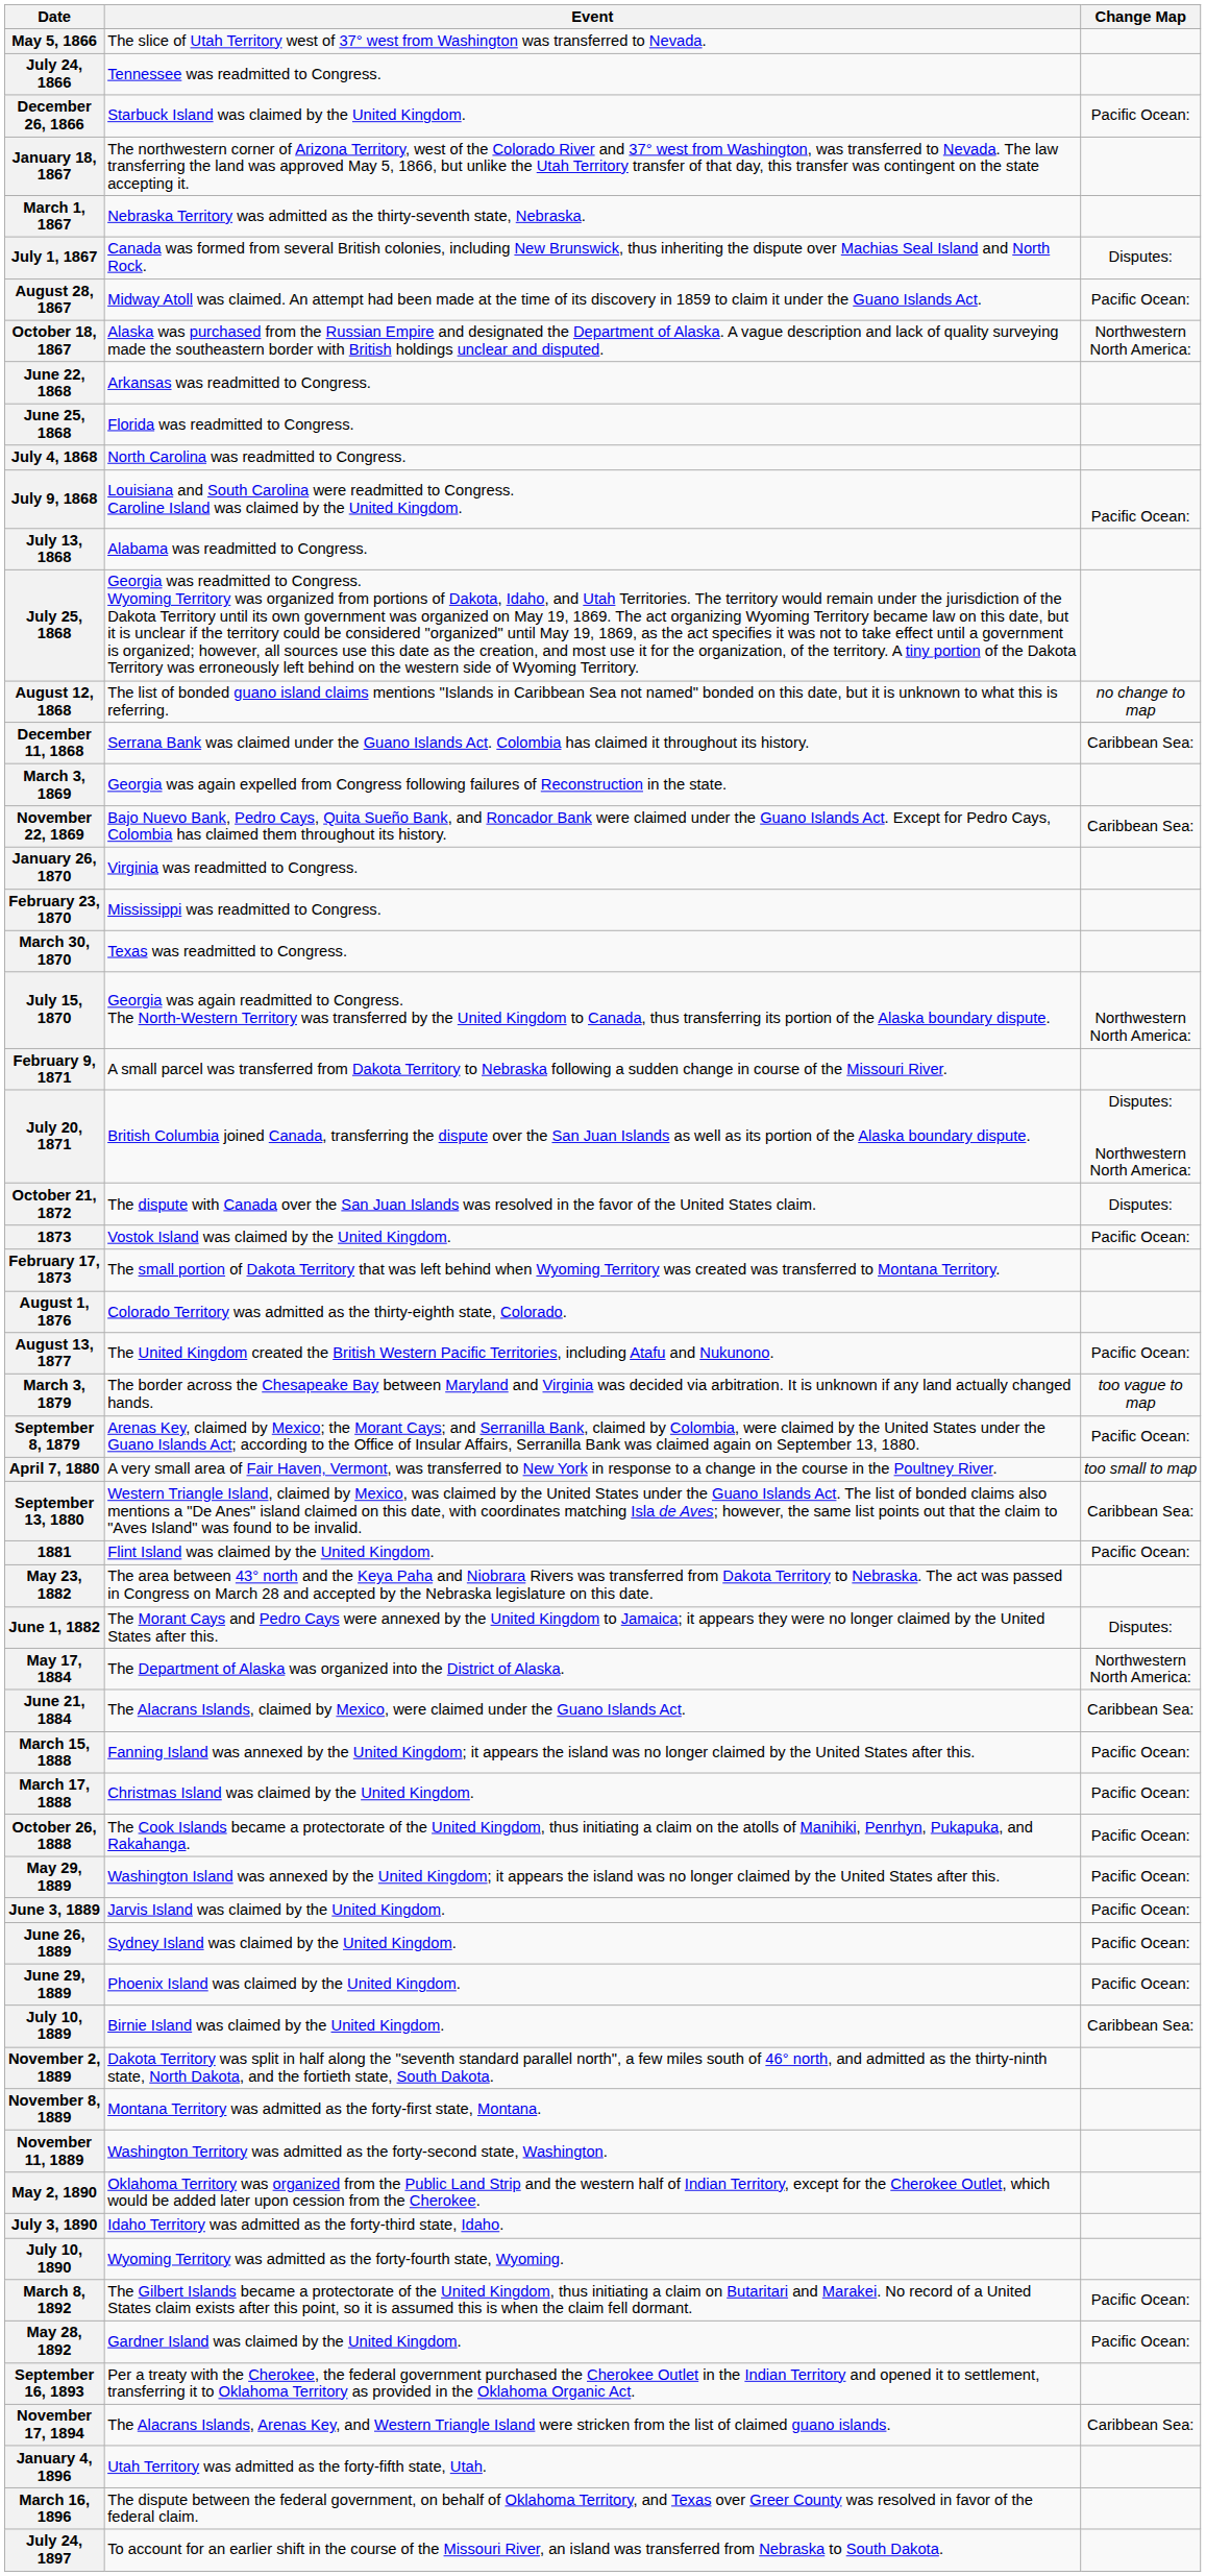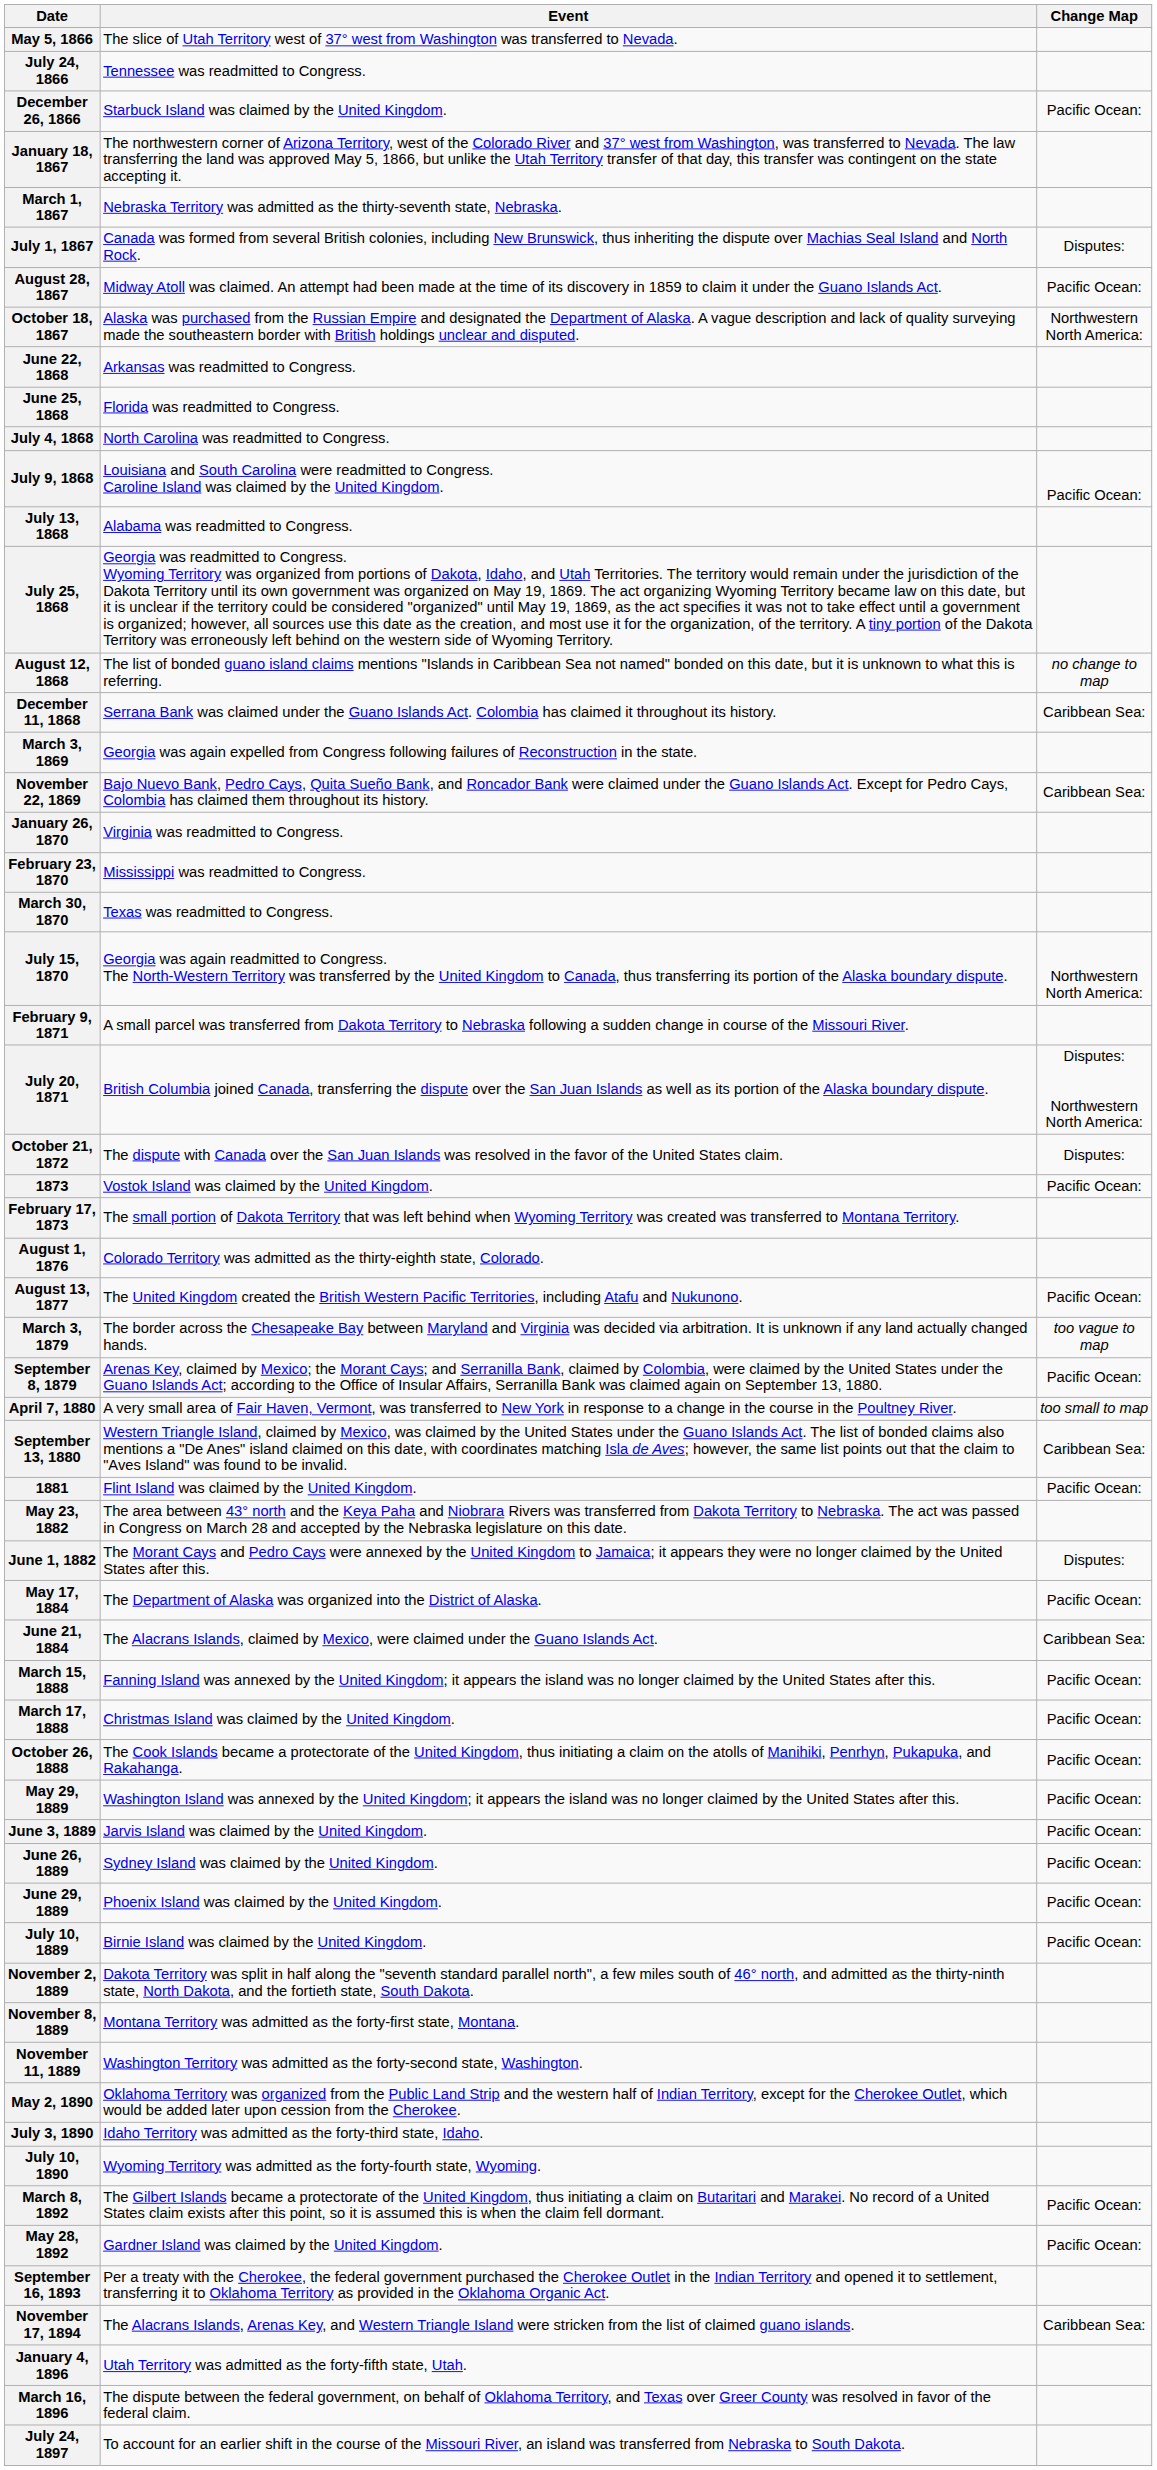 <table class="wikitable plainrowheaders">
 <tr>
 <th scope="col">Date</th>
 <th scope="col">Event</th>
 <th scope="col">Change Map</th>
 </tr>
 <tr>
 <th scope=row>May 5, 1866</th>
 <td>The slice of <a href='#'>Utah Territory</a> west of <a href='#'>37° west from Washington</a> was transferred to <a href='#'>Nevada</a>.</td>
 <td></td>
 </tr>
 <tr>
 <th scope=row>July 24, 1866</th>
 <td><a href='#'>Tennessee</a> was readmitted to Congress.</td>
 <td></td>
 </tr>
 <tr>
 <th scope=row>December 26, 1866</th>
 <td><a href='#'>Starbuck Island</a> was claimed by the <a href='#'>United Kingdom</a>.</td>
 <td align="center">Pacific Ocean:<br></td>
 </tr>
 <tr>
 <th scope=row>January 18, 1867</th>
 <td>The northwestern corner of <a href='#'>Arizona Territory</a>, west of the <a href='#'>Colorado River</a> and <a href='#'>37° west from Washington</a>, was transferred to <a href='#'>Nevada</a>. The law transferring the land was approved May 5, 1866, but unlike the <a href='#'>Utah Territory</a> transfer of that day, this transfer was contingent on the state accepting it.</td>
 <td></td>
 </tr>
 <tr>
 <th scope=row>March 1, 1867</th>
 <td><a href='#'>Nebraska Territory</a> was admitted as the thirty-seventh state, <a href='#'>Nebraska</a>.</td>
 <td></td>
 </tr>
 <tr>
 <th scope=row>July 1, 1867</th>
 <td><a href='#'>Canada</a> was formed from several British colonies, including <a href='#'>New Brunswick</a>, thus inheriting the dispute over <a href='#'>Machias Seal Island</a> and <a href='#'>North Rock</a>.</td>
 <td align="center">Disputes:<br></td>
 </tr>
 <tr>
 <th scope=row>August 28, 1867</th>
 <td><a href='#'>Midway Atoll</a> was claimed. An attempt had been made at the time of its discovery in 1859 to claim it under the <a href='#'>Guano Islands Act</a>.</td>
 <td align="center">Pacific Ocean:<br></td>
 </tr>
 <tr>
 <th scope=row>October 18, 1867</th>
 <td><a href='#'>Alaska</a> was <a href='#'>purchased</a> from the <a href='#'>Russian Empire</a> and designated the <a href='#'>Department of Alaska</a>. A vague description and lack of quality surveying made the southeastern border with <a href='#'>British</a> holdings <a href='#'>unclear and disputed</a>.</td>
 <td align="center">Northwestern North America:<br></td>
 </tr>
 <tr>
 <th scope=row>June 22, 1868</th>
 <td><a href='#'>Arkansas</a> was readmitted to Congress.</td>
 <td></td>
 </tr>
 <tr>
 <th scope=row>June 25, 1868</th>
 <td><a href='#'>Florida</a> was readmitted to Congress.</td>
 <td></td>
 </tr>
 <tr>
 <th scope=row>July 4, 1868</th>
 <td><a href='#'>North Carolina</a> was readmitted to Congress.</td>
 <td></td>
 </tr>
 <tr>
 <th scope=row>July 9, 1868</th>
 <td><a href='#'>Louisiana</a> and <a href='#'>South Carolina</a> were readmitted to Congress.<br><a href='#'>Caroline Island</a> was claimed by the <a href='#'>United Kingdom</a>.</td>
 <td align="center"><br><br>Pacific Ocean:<br></td>
 </tr>
 <tr>
 <th scope=row>July 13, 1868</th>
 <td><a href='#'>Alabama</a> was readmitted to Congress.</td>
 <td></td>
 </tr>
 <tr>
 <th scope=row>July 25, 1868</th>
 <td><a href='#'>Georgia</a> was readmitted to Congress.<br><a href='#'>Wyoming Territory</a> was organized from portions of <a href='#'>Dakota</a>, <a href='#'>Idaho</a>, and <a href='#'>Utah</a> Territories. The territory would remain under the jurisdiction of the Dakota Territory until its own government was organized on May 19, 1869. The act organizing Wyoming Territory became law on this date, but it is unclear if the territory could be considered "organized" until May 19, 1869, as the act specifies it was not to take effect until a government is organized; however, all sources use this date as the creation, and most use it for the organization, of the territory. A <a href='#'>tiny portion</a> of the Dakota Territory was erroneously left behind on the western side of Wyoming Territory.</td>
 <td></td>
 </tr>
 <tr>
 <th scope=row>August 12, 1868</th>
 <td>The list of bonded <a href='#'>guano island claims</a> mentions "Islands in Caribbean Sea not named" bonded on this date, but it is unknown to what this is referring.</td>
 <td align="center"><em>no change to map</em></td>
 </tr>
 <tr>
 <th scope=row>December 11, 1868</th>
 <td><a href='#'>Serrana Bank</a> was claimed under the <a href='#'>Guano Islands Act</a>. <a href='#'>Colombia</a> has claimed it throughout its history.</td>
 <td align="center">Caribbean Sea:<br></td>
 </tr>
 <tr>
 <th scope=row>March 3, 1869</th>
 <td><a href='#'>Georgia</a> was again expelled from Congress following failures of <a href='#'>Reconstruction</a> in the state.</td>
 <td></td>
 </tr>
 <tr>
 <th scope=row>November 22, 1869</th>
 <td><a href='#'>Bajo Nuevo Bank</a>, <a href='#'>Pedro Cays</a>, <a href='#'>Quita Sueño Bank</a>, and <a href='#'>Roncador Bank</a> were claimed under the <a href='#'>Guano Islands Act</a>. Except for Pedro Cays, <a href='#'>Colombia</a> has claimed them throughout its history.</td>
 <td align="center">Caribbean Sea:<br></td>
 </tr>
 <tr>
 <th scope=row>January 26, 1870</th>
 <td><a href='#'>Virginia</a> was readmitted to Congress.</td>
 <td></td>
 </tr>
 <tr>
 <th scope=row>February 23, 1870</th>
 <td><a href='#'>Mississippi</a> was readmitted to Congress.</td>
 <td></td>
 </tr>
 <tr>
 <th scope=row>March 30, 1870</th>
 <td><a href='#'>Texas</a> was readmitted to Congress.</td>
 <td></td>
 </tr>
 <tr>
 <th scope=row>July 15, 1870</th>
 <td><a href='#'>Georgia</a> was again readmitted to Congress.<br>The <a href='#'>North-Western Territory</a> was transferred by the <a href='#'>United Kingdom</a> to <a href='#'>Canada</a>, thus transferring its portion of the <a href='#'>Alaska boundary dispute</a>.</td>
 <td align="center"><br><br>Northwestern North America:<br></td>
 </tr>
 <tr>
 <th scope=row>February 9, 1871</th>
 <td>A small parcel was transferred from <a href='#'>Dakota Territory</a> to <a href='#'>Nebraska</a> following a sudden change in course of the <a href='#'>Missouri River</a>.</td>
 <td></td>
 </tr>
 <tr>
 <th scope=row>July 20, 1871</th>
 <td><a href='#'>British Columbia</a> joined <a href='#'>Canada</a>, transferring the <a href='#'>dispute</a> over the <a href='#'>San Juan Islands</a> as well as its portion of the <a href='#'>Alaska boundary dispute</a>.</td>
 <td align="center">Disputes:<br><br><br>Northwestern North America:<br></td>
 </tr>
 <tr>
 <th scope=row>October 21, 1872</th>
 <td>The <a href='#'>dispute</a> with <a href='#'>Canada</a> over the <a href='#'>San Juan Islands</a> was resolved in the favor of the United States claim.</td>
 <td align="center">Disputes:<br></td>
 </tr>
 <tr>
 <th scope=row>1873</th>
 <td><a href='#'>Vostok Island</a> was claimed by the <a href='#'>United Kingdom</a>.</td>
 <td align="center">Pacific Ocean:<br></td>
 </tr>
 <tr>
 <th scope=row>February 17, 1873</th>
 <td>The <a href='#'>small portion</a> of <a href='#'>Dakota Territory</a> that was left behind when <a href='#'>Wyoming Territory</a> was created was transferred to <a href='#'>Montana Territory</a>.</td>
 <td></td>
 </tr>
 <tr>
 <th scope=row>August 1, 1876</th>
 <td><a href='#'>Colorado Territory</a> was admitted as the thirty-eighth state, <a href='#'>Colorado</a>.</td>
 <td></td>
 </tr>
 <tr>
 <th scope=row>August 13, 1877</th>
 <td>The <a href='#'>United Kingdom</a> created the <a href='#'>British Western Pacific Territories</a>, including <a href='#'>Atafu</a> and <a href='#'>Nukunono</a>.</td>
 <td align="center">Pacific Ocean:<br></td>
 </tr>
 <tr>
 <th scope=row>March 3, 1879</th>
 <td>The border across the <a href='#'>Chesapeake Bay</a> between <a href='#'>Maryland</a> and <a href='#'>Virginia</a> was decided via arbitration. It is unknown if any land actually changed hands.</td>
 <td align="center"><em>too vague to map</em></td>
 </tr>
 <tr>
 <th scope=row>September 8, 1879</th>
 <td><a href='#'>Arenas Key</a>, claimed by <a href='#'>Mexico</a>; the <a href='#'>Morant Cays</a>; and <a href='#'>Serranilla Bank</a>, claimed by <a href='#'>Colombia</a>, were claimed by the United States under the <a href='#'>Guano Islands Act</a>; according to the Office of Insular Affairs, Serranilla Bank was claimed again on September 13, 1880.</td>
 <td align="center">Pacific Ocean:<br></td>
 </tr>
 <tr>
 <th scope=row>April 7, 1880</th>
 <td>A very small area of <a href='#'>Fair Haven, Vermont</a>, was transferred to <a href='#'>New York</a> in response to a change in the course in the <a href='#'>Poultney River</a>.</td>
 <td align="center"><em>too small to map</em></td>
 </tr>
 <tr>
 <th scope=row>September 13, 1880</th>
 <td><a href='#'>Western Triangle Island</a>, claimed by <a href='#'>Mexico</a>, was claimed by the United States under the <a href='#'>Guano Islands Act</a>. The list of bonded claims also mentions a "De Anes" island claimed on this date, with coordinates matching <a href='#'>Isla <em>de Aves</em></a>; however, the same list points out that the claim to "Aves Island" was found to be invalid.</td>
 <td align="center">Caribbean Sea:<br></td>
 </tr>
 <tr>
 <th scope=row>1881</th>
 <td><a href='#'>Flint Island</a> was claimed by the <a href='#'>United Kingdom</a>.</td>
 <td align="center">Pacific Ocean:<br></td>
 </tr>
 <tr>
 <th scope=row>May 23, 1882</th>
 <td>The area between <a href='#'>43° north</a> and the <a href='#'>Keya Paha</a> and <a href='#'>Niobrara</a> Rivers was transferred from <a href='#'>Dakota Territory</a> to <a href='#'>Nebraska</a>. The act was passed in Congress on March 28 and accepted by the Nebraska legislature on this date.</td>
 <td></td>
 </tr>
 <tr>
 <th scope=row>June 1, 1882</th>
 <td>The <a href='#'>Morant Cays</a> and <a href='#'>Pedro Cays</a> were annexed by the <a href='#'>United Kingdom</a> to <a href='#'>Jamaica</a>; it appears they were no longer claimed by the United States after this.</td>
 <td align="center">Disputes:<br></td>
 </tr>
 <tr>
 <th scope=row>May 17, 1884</th>
 <td>The <a href='#'>Department of Alaska</a> was organized into the <a href='#'>District of Alaska</a>.</td>
-<td align="center">Northwestern North America:<br></td>
+<td align="center">Pacific Ocean:<br></td>
 </tr>
 <tr>
 <th scope=row>June 21, 1884</th>
 <td>The <a href='#'>Alacrans Islands</a>, claimed by <a href='#'>Mexico</a>, were claimed under the <a href='#'>Guano Islands Act</a>.</td>
 <td align="center">Caribbean Sea:<br></td>
 </tr>
 <tr>
 <th scope=row>March 15, 1888</th>
 <td><a href='#'>Fanning Island</a> was annexed by the <a href='#'>United Kingdom</a>; it appears the island was no longer claimed by the United States after this.</td>
 <td align="center">Pacific Ocean:<br></td>
 </tr>
 <tr>
 <th scope=row>March 17, 1888</th>
 <td><a href='#'>Christmas Island</a> was claimed by the <a href='#'>United Kingdom</a>.</td>
 <td align="center">Pacific Ocean:<br></td>
 </tr>
 <tr>
 <th scope=row>October 26, 1888</th>
 <td>The <a href='#'>Cook Islands</a> became a protectorate of the <a href='#'>United Kingdom</a>, thus initiating a claim on the atolls of <a href='#'>Manihiki</a>, <a href='#'>Penrhyn</a>, <a href='#'>Pukapuka</a>, and <a href='#'>Rakahanga</a>.</td>
 <td align="center">Pacific Ocean:<br></td>
 </tr>
 <tr>
 <th scope=row>May 29, 1889</th>
 <td><a href='#'>Washington Island</a> was annexed by the <a href='#'>United Kingdom</a>; it appears the island was no longer claimed by the United States after this.</td>
 <td align="center">Pacific Ocean:<br></td>
 </tr>
 <tr>
 <th scope=row>June 3, 1889</th>
 <td><a href='#'>Jarvis Island</a> was claimed by the <a href='#'>United Kingdom</a>.</td>
 <td align="center">Pacific Ocean:<br></td>
 </tr>
 <tr>
 <th scope=row>June 26, 1889</th>
 <td><a href='#'>Sydney Island</a> was claimed by the <a href='#'>United Kingdom</a>.</td>
 <td align="center">Pacific Ocean:<br></td>
 </tr>
 <tr>
 <th scope=row>June 29, 1889</th>
 <td><a href='#'>Phoenix Island</a> was claimed by the <a href='#'>United Kingdom</a>.</td>
 <td align="center">Pacific Ocean:<br></td>
 </tr>
 <tr>
 <th scope=row>July 10, 1889</th>
 <td><a href='#'>Birnie Island</a> was claimed by the <a href='#'>United Kingdom</a>.</td>
-<td align="center">Caribbean Sea:<br></td>
+<td align="center">Pacific Ocean:<br></td>
 </tr>
 <tr>
 <th scope=row>November 2, 1889</th>
 <td><a href='#'>Dakota Territory</a> was split in half along the "seventh standard parallel north", a few miles south of <a href='#'>46° north</a>, and admitted as the thirty-ninth state, <a href='#'>North Dakota</a>, and the fortieth state, <a href='#'>South Dakota</a>.</td>
 <td></td>
 </tr>
 <tr>
 <th scope=row>November 8, 1889</th>
 <td><a href='#'>Montana Territory</a> was admitted as the forty-first state, <a href='#'>Montana</a>.</td>
 <td></td>
 </tr>
 <tr>
 <th scope=row>November 11, 1889</th>
 <td><a href='#'>Washington Territory</a> was admitted as the forty-second state, <a href='#'>Washington</a>.</td>
 <td></td>
 </tr>
 <tr>
 <th scope=row>May 2, 1890</th>
 <td><a href='#'>Oklahoma Territory</a> was <a href='#'>organized</a> from the <a href='#'>Public Land Strip</a> and the western half of <a href='#'>Indian Territory</a>, except for the <a href='#'>Cherokee Outlet</a>, which would be added later upon cession from the <a href='#'>Cherokee</a>.</td>
 <td></td>
 </tr>
 <tr>
 <th scope=row>July 3, 1890</th>
 <td><a href='#'>Idaho Territory</a> was admitted as the forty-third state, <a href='#'>Idaho</a>.</td>
 <td></td>
 </tr>
 <tr>
 <th scope=row>July 10, 1890</th>
 <td><a href='#'>Wyoming Territory</a> was admitted as the forty-fourth state, <a href='#'>Wyoming</a>.</td>
 <td></td>
 </tr>
 <tr>
 <th scope=row>March 8, 1892</th>
 <td>The <a href='#'>Gilbert Islands</a> became a protectorate of the <a href='#'>United Kingdom</a>, thus initiating a claim on <a href='#'>Butaritari</a> and <a href='#'>Marakei</a>. No record of a United States claim exists after this point, so it is assumed this is when the claim fell dormant.</td>
 <td align="center">Pacific Ocean:<br></td>
 </tr>
 <tr>
 <th scope=row>May 28, 1892</th>
 <td><a href='#'>Gardner Island</a> was claimed by the <a href='#'>United Kingdom</a>.</td>
 <td align="center">Pacific Ocean:<br></td>
 </tr>
 <tr>
 <th scope=row>September 16, 1893</th>
 <td>Per a treaty with the <a href='#'>Cherokee</a>, the federal government purchased the <a href='#'>Cherokee Outlet</a> in the <a href='#'>Indian Territory</a> and opened it to settlement, transferring it to <a href='#'>Oklahoma Territory</a> as provided in the <a href='#'>Oklahoma Organic Act</a>.</td>
 <td></td>
 </tr>
 <tr>
 <th scope=row>November 17, 1894</th>
 <td>The <a href='#'>Alacrans Islands</a>, <a href='#'>Arenas Key</a>, and <a href='#'>Western Triangle Island</a> were stricken from the list of claimed <a href='#'>guano islands</a>.</td>
 <td align="center">Caribbean Sea:<br></td>
 </tr>
 <tr>
 <th scope=row>January 4, 1896</th>
 <td><a href='#'>Utah Territory</a> was admitted as the forty-fifth state, <a href='#'>Utah</a>.</td>
 <td></td>
 </tr>
 <tr>
 <th scope=row>March 16, 1896</th>
 <td>The dispute between the federal government, on behalf of <a href='#'>Oklahoma Territory</a>, and <a href='#'>Texas</a> over <a href='#'>Greer County</a> was resolved in favor of the federal claim.</td>
 <td></td>
 </tr>
 <tr>
 <th scope=row>July 24, 1897</th>
 <td>To account for an earlier shift in the course of the <a href='#'>Missouri River</a>, an island was transferred from <a href='#'>Nebraska</a> to <a href='#'>South Dakota</a>.</td>
 <td></td>
 </tr>
 </table>
